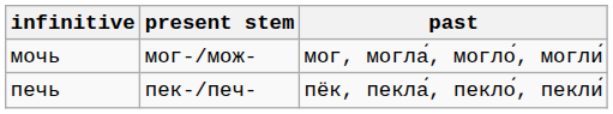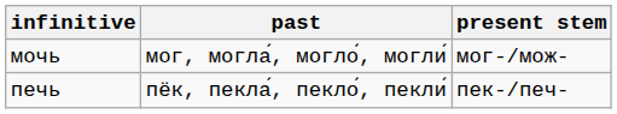 <table class="wikitable">
 <tr>
 <th>infinitive</th>
+<th>past</th>
 <th>present stem</th>
-<th>past</th>
 </tr>
 <tr>
 <td>мочь</td>
+<td>мог, могла́, могло́, могли́</td>
 <td>мог-/мож-</td>
-<td>мог, могла́, могло́, могли́</td>
 </tr>
 <tr>
 <td>печь</td>
+<td>п<span>ё</span>к, пекла́, пекло́, пекли́</td>
 <td>пек-/печ-</td>
-<td>п<span>ё</span>к, пекла́, пекло́, пекли́</td>
 </tr>
 </table>
